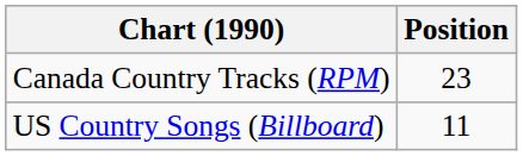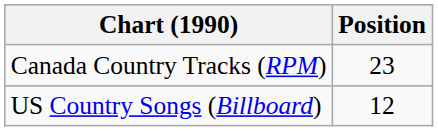 <table class="wikitable">
 <tr>
 <th scope="col">Chart (1990)</th>
 <th scope="col">Position</th>
 </tr>
 <tr>
 <td>Canada Country Tracks (<em><a href='#'>RPM</a></em>)</td>
 <td align="center">23</td>
 </tr>
 <tr>
 <td>US <a href='#'>Country Songs</a> (<em><a href='#'>Billboard</a></em>)</td>
-<td align="center">11</td>
+<td align="center">12</td>
 </tr>
 </table>
